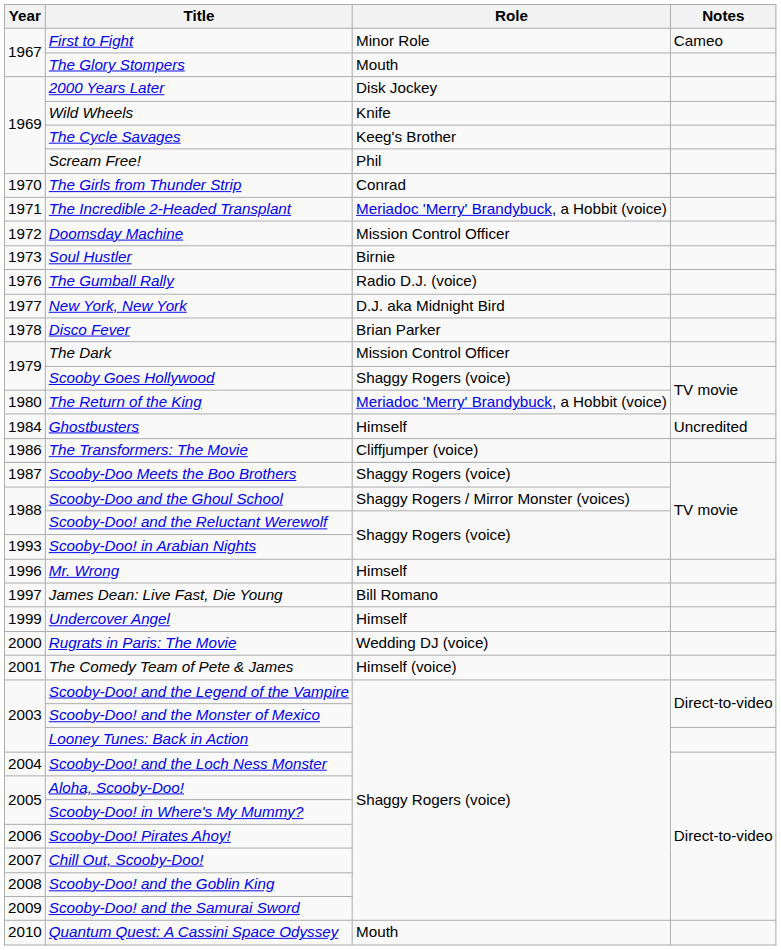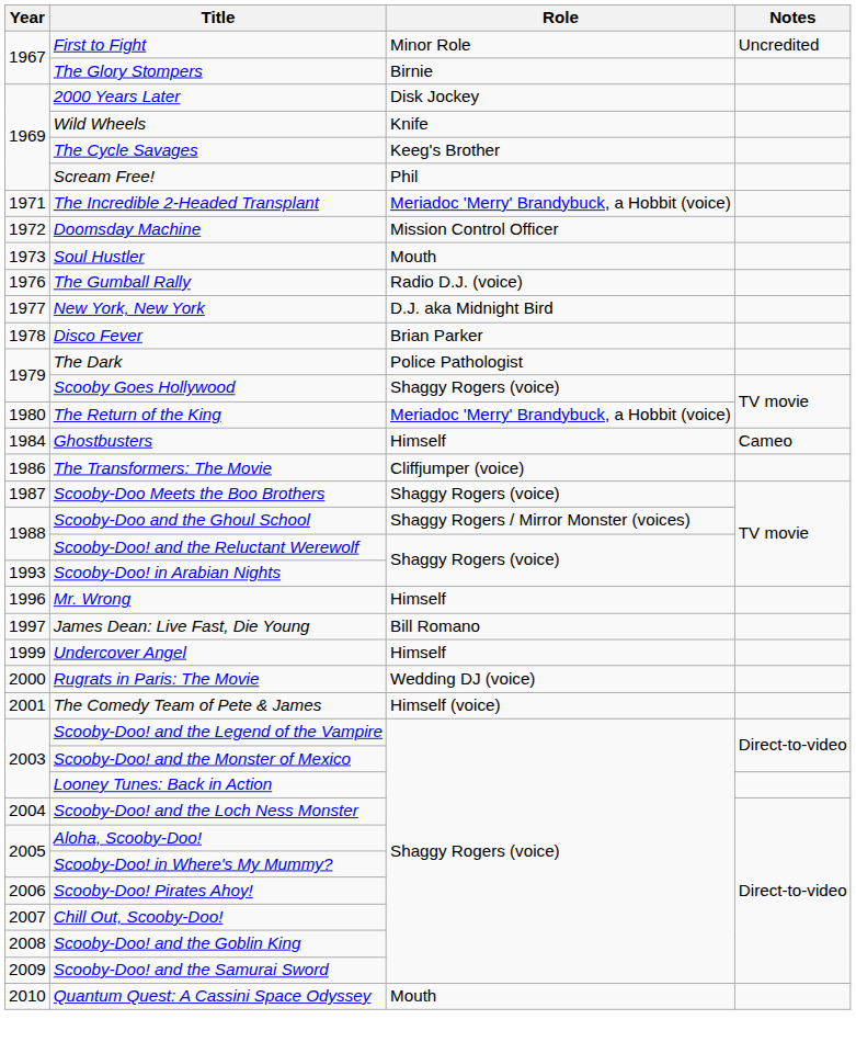 <table class="wikitable sortable">
 <tr>
 <th>Year</th>
 <th>Title</th>
 <th>Role</th>
 <th>Notes</th>
 </tr>
 <tr>
 <td rowspan="2">1967</td>
 <td><em><a href='#'>First to Fight</a></em></td>
 <td>Minor Role</td>
-<td>Cameo</td>
+<td>Uncredited</td>
 </tr>
 <tr>
 <td><em><a href='#'>The Glory Stompers</a></em></td>
-<td>Mouth</td>
+<td>Birnie</td>
 <td></td>
 </tr>
 <tr>
 <td rowspan="4">1969</td>
 <td><em><a href='#'>2000 Years Later</a></em></td>
 <td>Disk Jockey</td>
 <td></td>
 </tr>
 <tr>
 <td><em>Wild Wheels</em></td>
 <td>Knife</td>
 <td></td>
 </tr>
 <tr>
 <td><em><a href='#'>The Cycle Savages</a></em></td>
 <td>Keeg's Brother</td>
 <td></td>
 </tr>
 <tr>
 <td><em>Scream Free!</em></td>
 <td>Phil</td>
 <td></td>
 </tr>
 <tr>
-<td>1970</td>
-<td><em><a href='#'>The Girls from Thunder Strip</a></em></td>
-<td>Conrad</td>
-<td></td>
-</tr>
-<tr>
 <td>1971</td>
 <td><em><a href='#'>The Incredible 2-Headed Transplant</a></em></td>
 <td><a href='#'>Meriadoc 'Merry' Brandybuck</a>, a Hobbit (voice)</td>
 <td></td>
 </tr>
 <tr>
 <td>1972</td>
 <td><em><a href='#'>Doomsday Machine</a></em></td>
 <td>Mission Control Officer</td>
 <td></td>
 </tr>
 <tr>
 <td>1973</td>
 <td><em><a href='#'>Soul Hustler</a></em></td>
-<td>Birnie</td>
+<td>Mouth</td>
 <td></td>
 </tr>
 <tr>
 <td>1976</td>
 <td><em><a href='#'>The Gumball Rally</a></em></td>
 <td>Radio D.J. (voice)</td>
 <td></td>
 </tr>
 <tr>
 <td>1977</td>
 <td><em><a href='#'>New York, New York</a></em></td>
 <td>D.J. aka Midnight Bird</td>
 <td></td>
 </tr>
 <tr>
 <td>1978</td>
 <td><em><a href='#'>Disco Fever</a></em></td>
 <td>Brian Parker</td>
 <td></td>
 </tr>
 <tr>
 <td rowspan="2">1979</td>
 <td><em>The Dark</em></td>
-<td>Mission Control Officer</td>
+<td>Police Pathologist</td>
 <td></td>
 </tr>
 <tr>
 <td><em><a href='#'>Scooby Goes Hollywood</a></em></td>
 <td>Shaggy Rogers (voice)</td>
 <td rowspan="2">TV movie</td>
 </tr>
 <tr>
 <td>1980</td>
 <td><em><a href='#'>The Return of the King</a></em></td>
 <td><a href='#'>Meriadoc 'Merry' Brandybuck</a>, a Hobbit (voice)</td>
 </tr>
 <tr>
 <td>1984</td>
 <td><em><a href='#'>Ghostbusters</a></em></td>
 <td>Himself</td>
-<td>Uncredited</td>
+<td>Cameo</td>
 </tr>
 <tr>
 <td>1986</td>
 <td><em><a href='#'>The Transformers: The Movie</a></em></td>
 <td>Cliffjumper (voice)</td>
 <td></td>
 </tr>
 <tr>
 <td>1987</td>
 <td><em><a href='#'>Scooby-Doo Meets the Boo Brothers</a></em></td>
 <td>Shaggy Rogers (voice)</td>
 <td rowspan="4">TV movie</td>
 </tr>
 <tr>
 <td rowspan="2">1988</td>
 <td><em><a href='#'>Scooby-Doo and the Ghoul School</a></em></td>
 <td>Shaggy Rogers / Mirror Monster (voices)</td>
 </tr>
 <tr>
 <td><em><a href='#'>Scooby-Doo! and the Reluctant Werewolf</a></em></td>
 <td rowspan="2">Shaggy Rogers (voice)</td>
 </tr>
 <tr>
 <td>1993</td>
 <td><em><a href='#'>Scooby-Doo! in Arabian Nights</a></em></td>
 </tr>
 <tr>
 <td>1996</td>
 <td><em><a href='#'>Mr. Wrong</a></em></td>
 <td>Himself</td>
 <td></td>
 </tr>
 <tr>
 <td>1997</td>
 <td><em>James Dean: Live Fast, Die Young</em></td>
 <td>Bill Romano</td>
 <td></td>
 </tr>
 <tr>
 <td>1999</td>
 <td><em><a href='#'>Undercover Angel</a></em></td>
 <td>Himself</td>
 <td></td>
 </tr>
 <tr>
 <td>2000</td>
 <td><em><a href='#'>Rugrats in Paris: The Movie</a></em></td>
 <td>Wedding DJ (voice)</td>
 <td></td>
 </tr>
 <tr>
 <td>2001</td>
 <td><em>The Comedy Team of Pete & James</em></td>
 <td>Himself (voice)</td>
 <td></td>
 </tr>
 <tr>
 <td rowspan="3">2003</td>
 <td><em><a href='#'>Scooby-Doo! and the Legend of the Vampire</a></em></td>
 <td rowspan="10">Shaggy Rogers (voice)</td>
 <td rowspan="2">Direct-to-video</td>
 </tr>
 <tr>
 <td><em><a href='#'>Scooby-Doo! and the Monster of Mexico</a></em></td>
 </tr>
 <tr>
 <td><em><a href='#'>Looney Tunes: Back in Action</a></em></td>
 <td></td>
 </tr>
 <tr>
 <td>2004</td>
 <td><em><a href='#'>Scooby-Doo! and the Loch Ness Monster</a></em></td>
 <td rowspan="7">Direct-to-video</td>
 </tr>
 <tr>
 <td rowspan="2">2005</td>
 <td><em><a href='#'>Aloha, Scooby-Doo!</a></em></td>
 </tr>
 <tr>
 <td><em><a href='#'>Scooby-Doo! in Where's My Mummy?</a></em></td>
 </tr>
 <tr>
 <td>2006</td>
 <td><em><a href='#'>Scooby-Doo! Pirates Ahoy!</a></em></td>
 </tr>
 <tr>
 <td>2007</td>
 <td><em><a href='#'>Chill Out, Scooby-Doo!</a></em></td>
 </tr>
 <tr>
 <td>2008</td>
 <td><em><a href='#'>Scooby-Doo! and the Goblin King</a></em></td>
 </tr>
 <tr>
 <td>2009</td>
 <td><em><a href='#'>Scooby-Doo! and the Samurai Sword</a></em></td>
 </tr>
 <tr>
 <td>2010</td>
 <td><em><a href='#'>Quantum Quest: A Cassini Space Odyssey</a></em></td>
 <td>Mouth</td>
 <td></td>
 </tr>
 </table>
